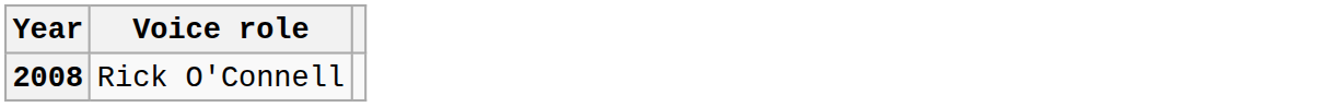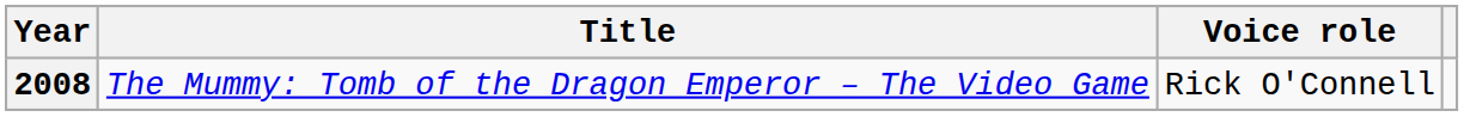 <table class="wikitable plainrowheaders" style="margin-right: 0;">
 <tr>
 <th scope="col">Year</th>
+<th scope="col">Title</th>
 <th scope="col">Voice role</th>
 <th scope="col"></th>
 </tr>
 <tr>
 <th scope="row">2008</th>
+<td><em><a href='#'>The Mummy: Tomb of the Dragon Emperor – The Video Game</a></em></td>
 <td>Rick O'Connell</td>
 <td style="text-align: center;"></td>
 </tr>
 </table>
